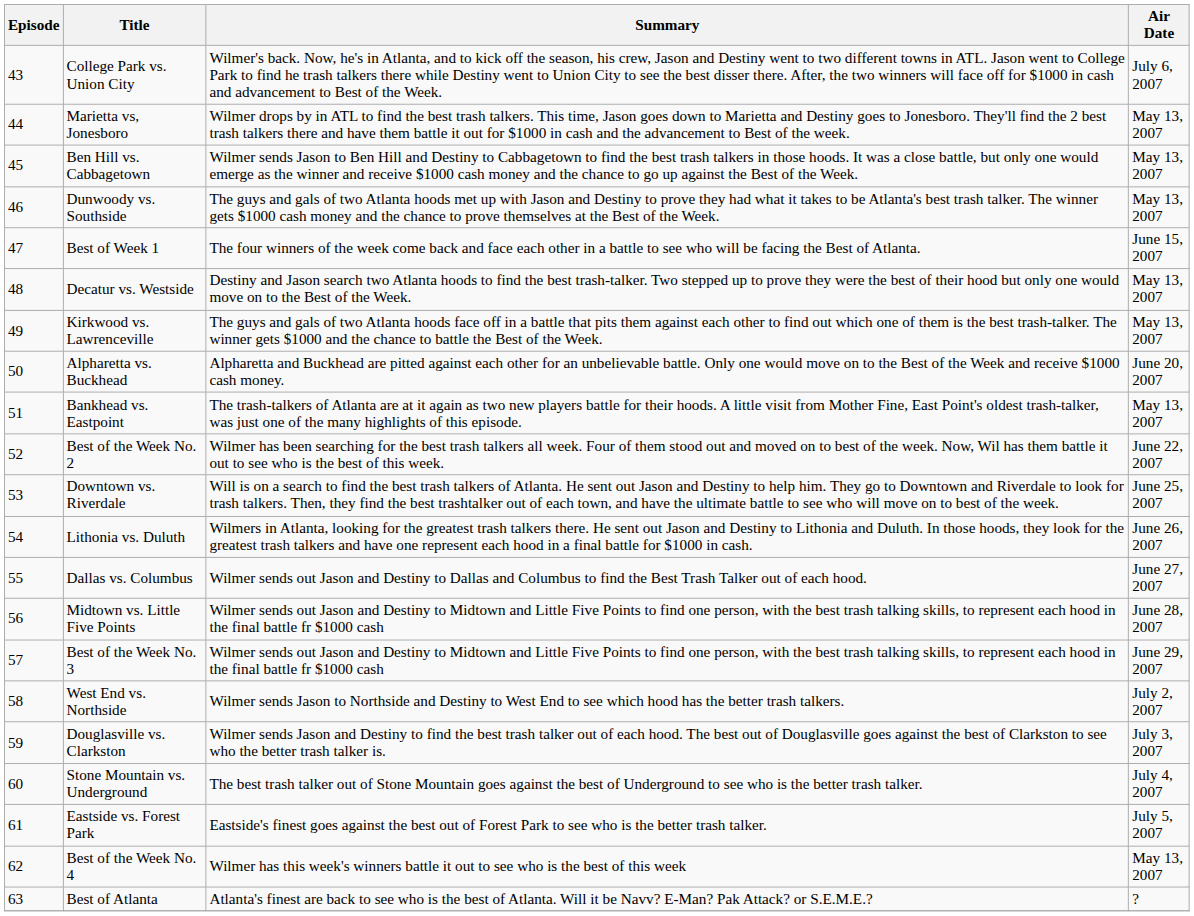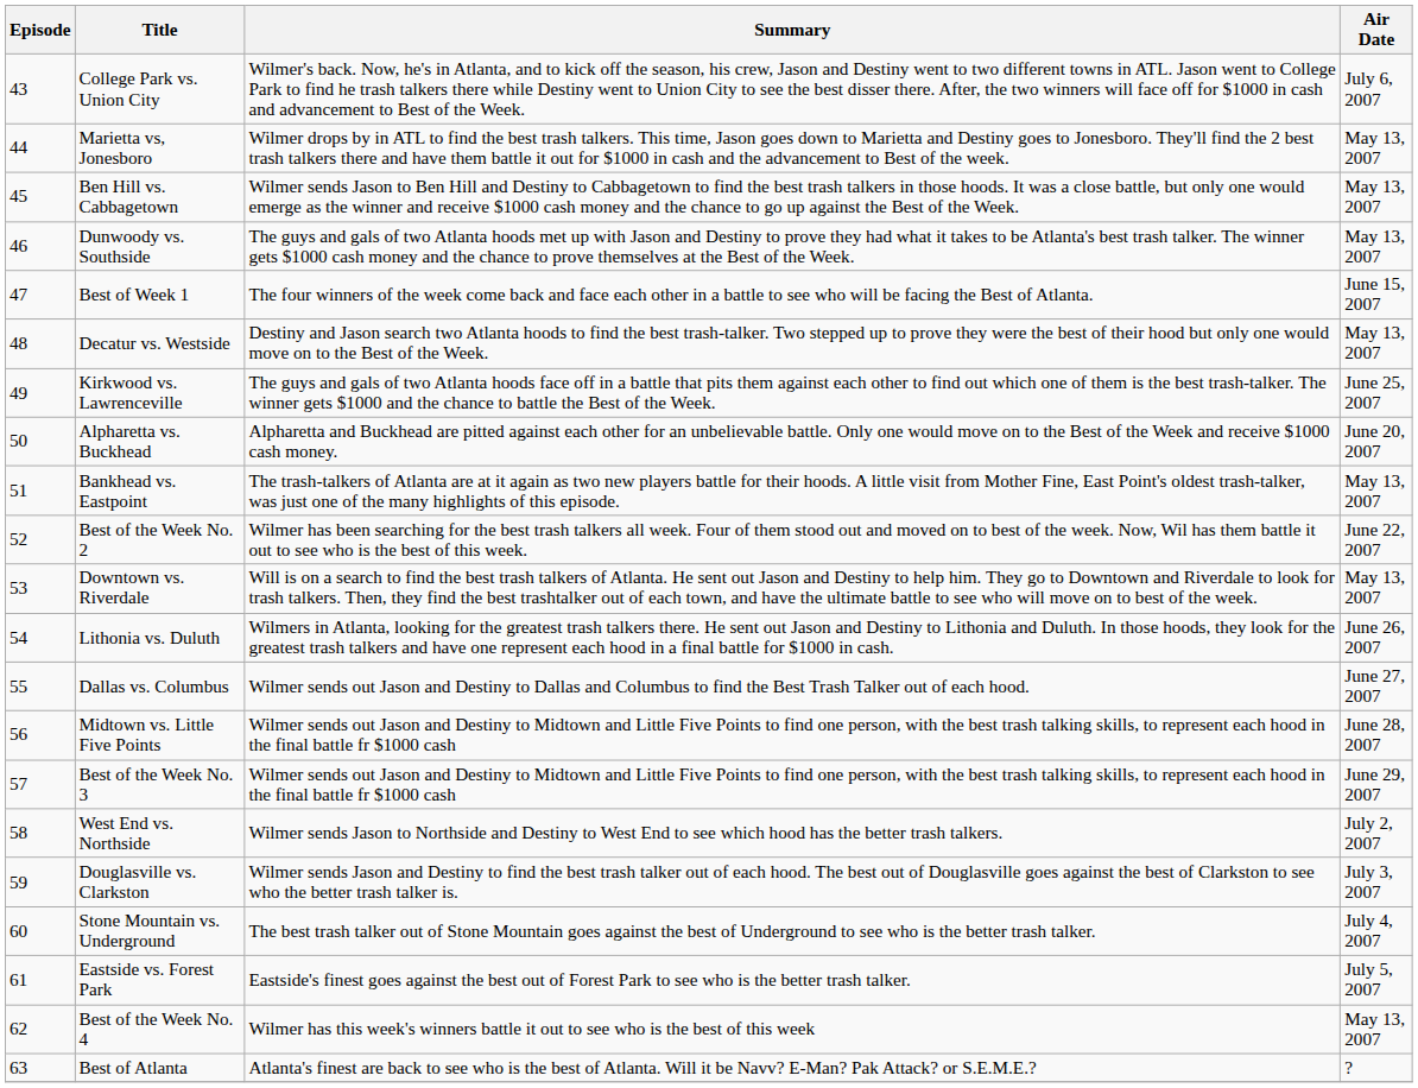 <table class="wikitable">
 <tr>
 <th>Episode</th>
 <th>Title</th>
 <th>Summary</th>
 <th>Air Date</th>
 </tr>
 <tr>
 <td>43</td>
 <td>College Park vs. Union City</td>
 <td>Wilmer's back. Now, he's in Atlanta, and to kick off the season, his crew, Jason and Destiny went to two different towns in ATL. Jason went to College Park to find he trash talkers there while Destiny went to Union City to see the best disser there. After, the two winners will face off for $1000 in cash and advancement to Best of the Week.</td>
 <td>July 6, 2007</td>
 </tr>
 <tr>
 <td>44</td>
 <td>Marietta vs, Jonesboro</td>
 <td>Wilmer drops by in ATL to find the best trash talkers. This time, Jason goes down to Marietta and Destiny goes to Jonesboro. They'll find the 2 best trash talkers there and have them battle it out for $1000 in cash and the advancement to Best of the week.</td>
 <td>May 13, 2007</td>
 </tr>
 <tr>
 <td>45</td>
 <td>Ben Hill vs. Cabbagetown</td>
 <td>Wilmer sends Jason to Ben Hill and Destiny to Cabbagetown to find the best trash talkers in those hoods. It was a close battle, but only one would emerge as the winner and receive $1000 cash money and the chance to go up against the Best of the Week.</td>
 <td>May 13, 2007</td>
 </tr>
 <tr>
 <td>46</td>
 <td>Dunwoody vs. Southside</td>
 <td>The guys and gals of two Atlanta hoods met up with Jason and Destiny to prove they had what it takes to be Atlanta's best trash talker. The winner gets $1000 cash money and the chance to prove themselves at the Best of the Week.</td>
 <td>May 13, 2007</td>
 </tr>
 <tr>
 <td>47</td>
 <td>Best of Week 1</td>
 <td>The four winners of the week come back and face each other in a battle to see who will be facing the Best of Atlanta.</td>
 <td>June 15, 2007</td>
 </tr>
 <tr>
 <td>48</td>
 <td>Decatur vs. Westside</td>
 <td>Destiny and Jason search two Atlanta hoods to find the best trash-talker. Two stepped up to prove they were the best of their hood but only one would move on to the Best of the Week.</td>
 <td>May 13, 2007</td>
 </tr>
 <tr>
 <td>49</td>
 <td>Kirkwood vs. Lawrenceville</td>
 <td>The guys and gals of two Atlanta hoods face off in a battle that pits them against each other to find out which one of them is the best trash-talker. The winner gets $1000 and the chance to battle the Best of the Week.</td>
-<td>May 13, 2007</td>
+<td>June 25, 2007</td>
 </tr>
 <tr>
 <td>50</td>
 <td>Alpharetta vs. Buckhead</td>
 <td>Alpharetta and Buckhead are pitted against each other for an unbelievable battle. Only one would move on to the Best of the Week and receive $1000 cash money.</td>
 <td>June 20, 2007</td>
 </tr>
 <tr>
 <td>51</td>
 <td>Bankhead vs. Eastpoint</td>
 <td>The trash-talkers of Atlanta are at it again as two new players battle for their hoods. A little visit from Mother Fine, East Point's oldest trash-talker, was just one of the many highlights of this episode.</td>
 <td>May 13, 2007</td>
 </tr>
 <tr>
 <td>52</td>
 <td>Best of the Week No. 2</td>
 <td>Wilmer has been searching for the best trash talkers all week. Four of them stood out and moved on to best of the week. Now, Wil has them battle it out to see who is the best of this week.</td>
 <td>June 22, 2007</td>
 </tr>
 <tr>
 <td>53</td>
 <td>Downtown vs. Riverdale</td>
 <td>Will is on a search to find the best trash talkers of Atlanta. He sent out Jason and Destiny to help him. They go to Downtown and Riverdale to look for trash talkers. Then, they find the best trashtalker out of each town, and have the ultimate battle to see who will move on to best of the week.</td>
-<td>June 25, 2007</td>
+<td>May 13, 2007</td>
 </tr>
 <tr>
 <td>54</td>
 <td>Lithonia vs. Duluth</td>
 <td>Wilmers in Atlanta, looking for the greatest trash talkers there. He sent out Jason and Destiny to Lithonia and Duluth. In those hoods, they look for the greatest trash talkers and have one represent each hood in a final battle for $1000 in cash.</td>
 <td>June 26, 2007</td>
 </tr>
 <tr>
 <td>55</td>
 <td>Dallas vs. Columbus</td>
 <td>Wilmer sends out Jason and Destiny to Dallas and Columbus to find the Best Trash Talker out of each hood.</td>
 <td>June 27, 2007</td>
 </tr>
 <tr>
 <td>56</td>
 <td>Midtown vs. Little Five Points</td>
 <td>Wilmer sends out Jason and Destiny to Midtown and Little Five Points to find one person, with the best trash talking skills, to represent each hood in the final battle fr $1000 cash</td>
 <td>June 28, 2007</td>
 </tr>
 <tr>
 <td>57</td>
 <td>Best of the Week No. 3</td>
 <td>Wilmer sends out Jason and Destiny to Midtown and Little Five Points to find one person, with the best trash talking skills, to represent each hood in the final battle fr $1000 cash</td>
 <td>June 29, 2007</td>
 </tr>
 <tr>
 <td>58</td>
 <td>West End vs. Northside</td>
 <td>Wilmer sends Jason to Northside and Destiny to West End to see which hood has the better trash talkers.</td>
 <td>July 2, 2007</td>
 </tr>
 <tr>
 <td>59</td>
 <td>Douglasville vs. Clarkston</td>
 <td>Wilmer sends Jason and Destiny to find the best trash talker out of each hood. The best out of Douglasville goes against the best of Clarkston to see who the better trash talker is.</td>
 <td>July 3, 2007</td>
 </tr>
 <tr>
 <td>60</td>
 <td>Stone Mountain vs. Underground</td>
 <td>The best trash talker out of Stone Mountain goes against the best of Underground to see who is the better trash talker.</td>
 <td>July 4, 2007</td>
 </tr>
 <tr>
 <td>61</td>
 <td>Eastside vs. Forest Park</td>
 <td>Eastside's finest goes against the best out of Forest Park to see who is the better trash talker.</td>
 <td>July 5, 2007</td>
 </tr>
 <tr>
 <td>62</td>
 <td>Best of the Week No. 4</td>
 <td>Wilmer has this week's winners battle it out to see who is the best of this week</td>
 <td>May 13, 2007</td>
 </tr>
 <tr>
 <td>63</td>
 <td>Best of Atlanta</td>
 <td>Atlanta's finest are back to see who is the best of Atlanta. Will it be Navv? E-Man? Pak Attack? or S.E.M.E.?</td>
 <td>?</td>
 </tr>
 <tr>
 </tr>
 </table>
